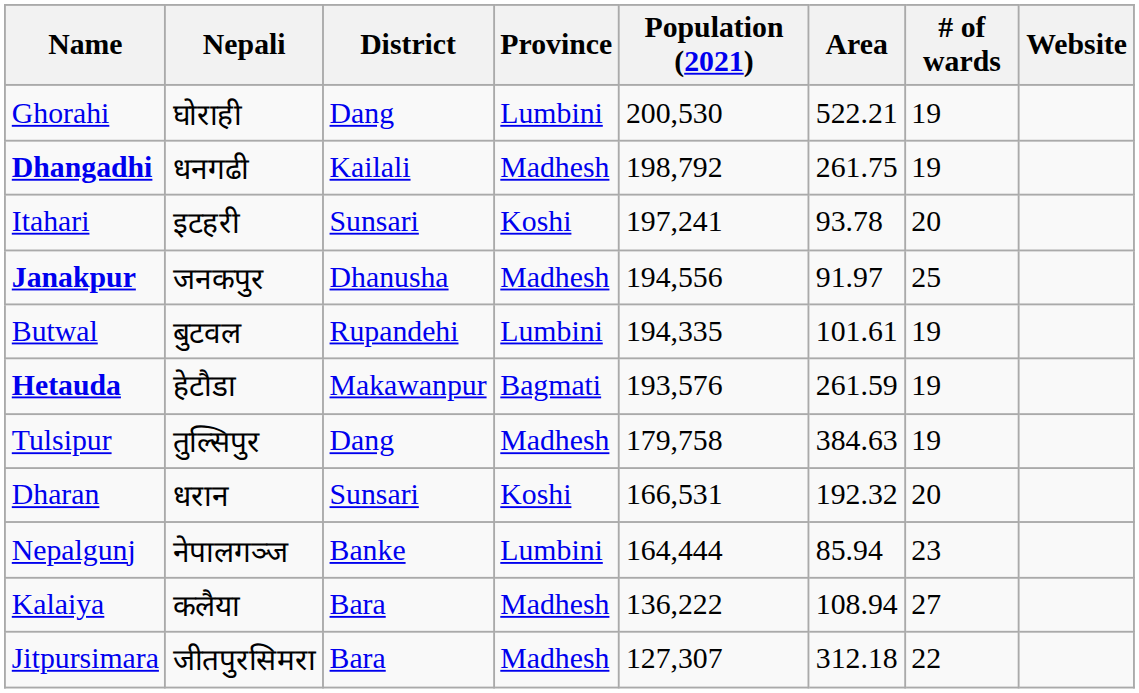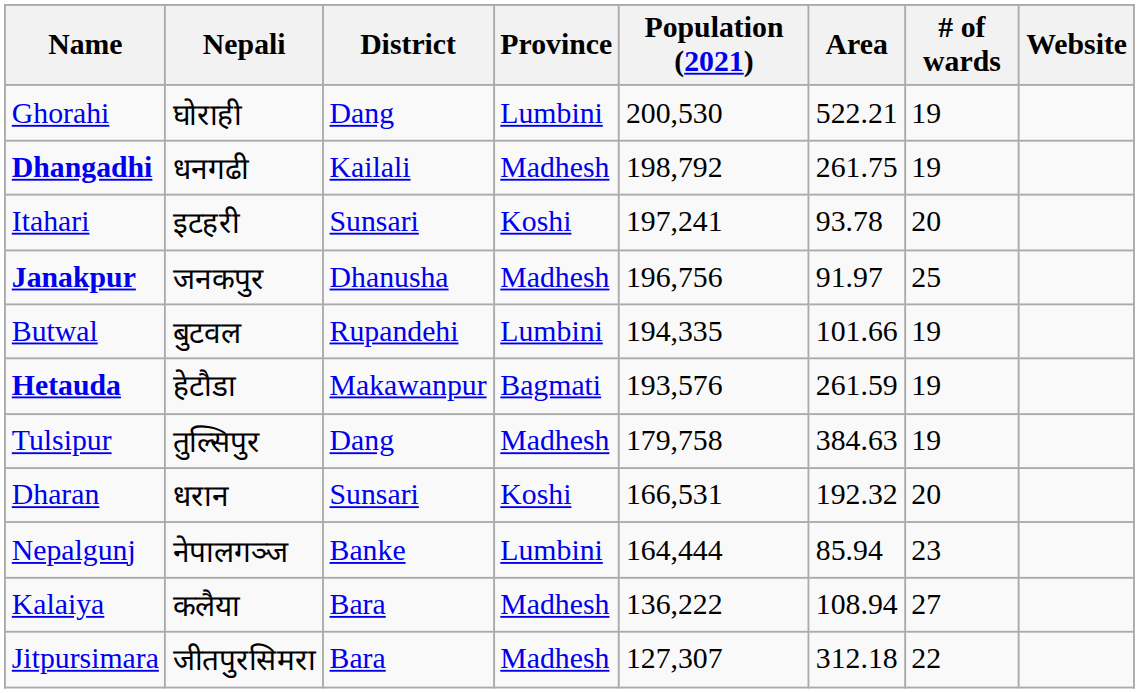 <table class="wikitable sortable static-row-numbers static-row-header-text">
 <tr>
 <th>Name</th>
 <th>Nepali</th>
 <th>District</th>
 <th>Province</th>
 <th>Population (<a href='#'>2021</a>)</th>
 <th>Area</th>
 <th># of wards</th>
 <th>Website</th>
 </tr>
 <tr>
 <td><a href='#'>Ghorahi</a></td>
 <td>घोराही</td>
 <td><a href='#'>Dang</a></td>
 <td><a href='#'>Lumbini</a></td>
 <td>200,530</td>
 <td>522.21</td>
 <td>19</td>
 <td></td>
 </tr>
 <tr>
 <td><strong><a href='#'>Dhangadhi</a></strong></td>
 <td>धनगढी</td>
 <td><a href='#'>Kailali</a></td>
 <td><a href='#'>Madhesh</a></td>
 <td>198,792</td>
 <td>261.75</td>
 <td>19</td>
 <td></td>
 </tr>
 <tr>
 <td><a href='#'>Itahari</a></td>
 <td>इटहरी</td>
 <td><a href='#'>Sunsari</a></td>
 <td><a href='#'>Koshi</a></td>
 <td>197,241</td>
 <td>93.78</td>
 <td>20</td>
 <td></td>
 </tr>
 <tr>
 <td><strong><a href='#'>Janakpur</a></strong></td>
 <td>जनकपुर</td>
 <td><a href='#'>Dhanusha</a></td>
 <td><a href='#'>Madhesh</a></td>
-<td>194,556</td>
+<td>196,756</td>
 <td>91.97</td>
 <td>25</td>
 <td></td>
 </tr>
 <tr>
 <td><a href='#'>Butwal</a></td>
 <td>बुटवल</td>
 <td><a href='#'>Rupandehi</a></td>
 <td><a href='#'>Lumbini</a></td>
 <td>194,335</td>
-<td>101.61</td>
+<td>101.66</td>
 <td>19</td>
 <td></td>
 </tr>
 <tr>
 <td><strong><a href='#'>Hetauda</a></strong></td>
 <td>हेटौडा</td>
 <td><a href='#'>Makawanpur</a></td>
 <td><a href='#'>Bagmati</a></td>
 <td>193,576</td>
 <td>261.59</td>
 <td>19</td>
 <td></td>
 </tr>
 <tr>
 <td><a href='#'>Tulsipur</a></td>
 <td>तुल्सिपुर</td>
 <td><a href='#'>Dang</a></td>
 <td><a href='#'>Madhesh</a></td>
 <td>179,758</td>
 <td>384.63</td>
 <td>19</td>
 <td></td>
 </tr>
 <tr>
 <td><a href='#'>Dharan</a></td>
 <td>धरान</td>
 <td><a href='#'>Sunsari</a></td>
 <td><a href='#'>Koshi</a></td>
 <td>166,531</td>
 <td>192.32</td>
 <td>20</td>
 <td></td>
 </tr>
 <tr>
 <td><a href='#'>Nepalgunj</a></td>
 <td>नेपालगञ्ज</td>
 <td><a href='#'>Banke</a></td>
 <td><a href='#'>Lumbini</a></td>
 <td>164,444</td>
 <td>85.94</td>
 <td>23</td>
 <td></td>
 </tr>
 <tr>
 <td><a href='#'>Kalaiya</a></td>
 <td>कलैया</td>
 <td><a href='#'>Bara</a></td>
 <td><a href='#'>Madhesh</a></td>
 <td>136,222</td>
 <td>108.94</td>
 <td>27</td>
 <td></td>
 </tr>
 <tr>
 <td><a href='#'>Jitpursimara</a></td>
 <td>जीतपुरसिमरा</td>
 <td><a href='#'>Bara</a></td>
 <td><a href='#'>Madhesh</a></td>
 <td>127,307</td>
 <td>312.18</td>
 <td>22</td>
 <td></td>
 </tr>
 </table>
